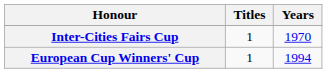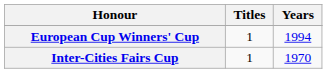 <table class="wikitable plainrowheaders" style="width:30%">
 <tr>
 <th scope=col>Honour</th>
 <th scope=col>Titles</th>
 <th scope=col>Years</th>
 </tr>
 <tr>
 </tr>
 <tr>
+<th scope=row><a href='#'>European Cup Winners' Cup</a></th>
+<td align=center>1</td>
+<td align=center><a href='#'>1994</a></td>
+</tr>
+<tr>
 <th scope=row><a href='#'>Inter-Cities Fairs Cup</a></th>
 <td align=center>1</td>
 <td align=center><a href='#'>1970</a></td>
 </tr>
-<tr>
-<th scope=row><a href='#'>European Cup Winners' Cup</a></th>
-<td align=center>1</td>
-<td align=center><a href='#'>1994</a></td>
-</tr>
 </table>
